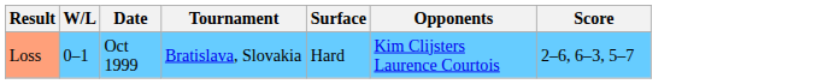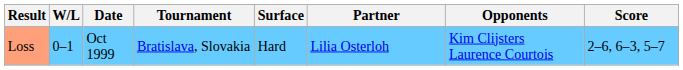 <table class="sortable wikitable">
 <tr>
 <th>Result</th>
 <th style="width:28px" class="unsortable">W/L</th>
 <th style="width:50px">Date</th>
 <th style="width:130px">Tournament</th>
 <th style="width:50px">Surface</th>
+<th style="width:150px">Partner</th>
 <th style="width:150px">Opponents</th>
 <th style="width:100px" class="unsortable">Score</th>
 </tr>
 <tr style="background:#66ccff;">
 <td style="background:#ffa07a;">Loss</td>
 <td>0–1</td>
 <td>Oct 1999</td>
 <td><a href='#'>Bratislava</a>, Slovakia</td>
 <td>Hard</td>
+<td> <a href='#'>Lilia Osterloh</a></td>
 <td> <a href='#'>Kim Clijsters</a> <br>  <a href='#'>Laurence Courtois</a></td>
 <td>2–6, 6–3, 5–7</td>
 </tr>
 </table>
